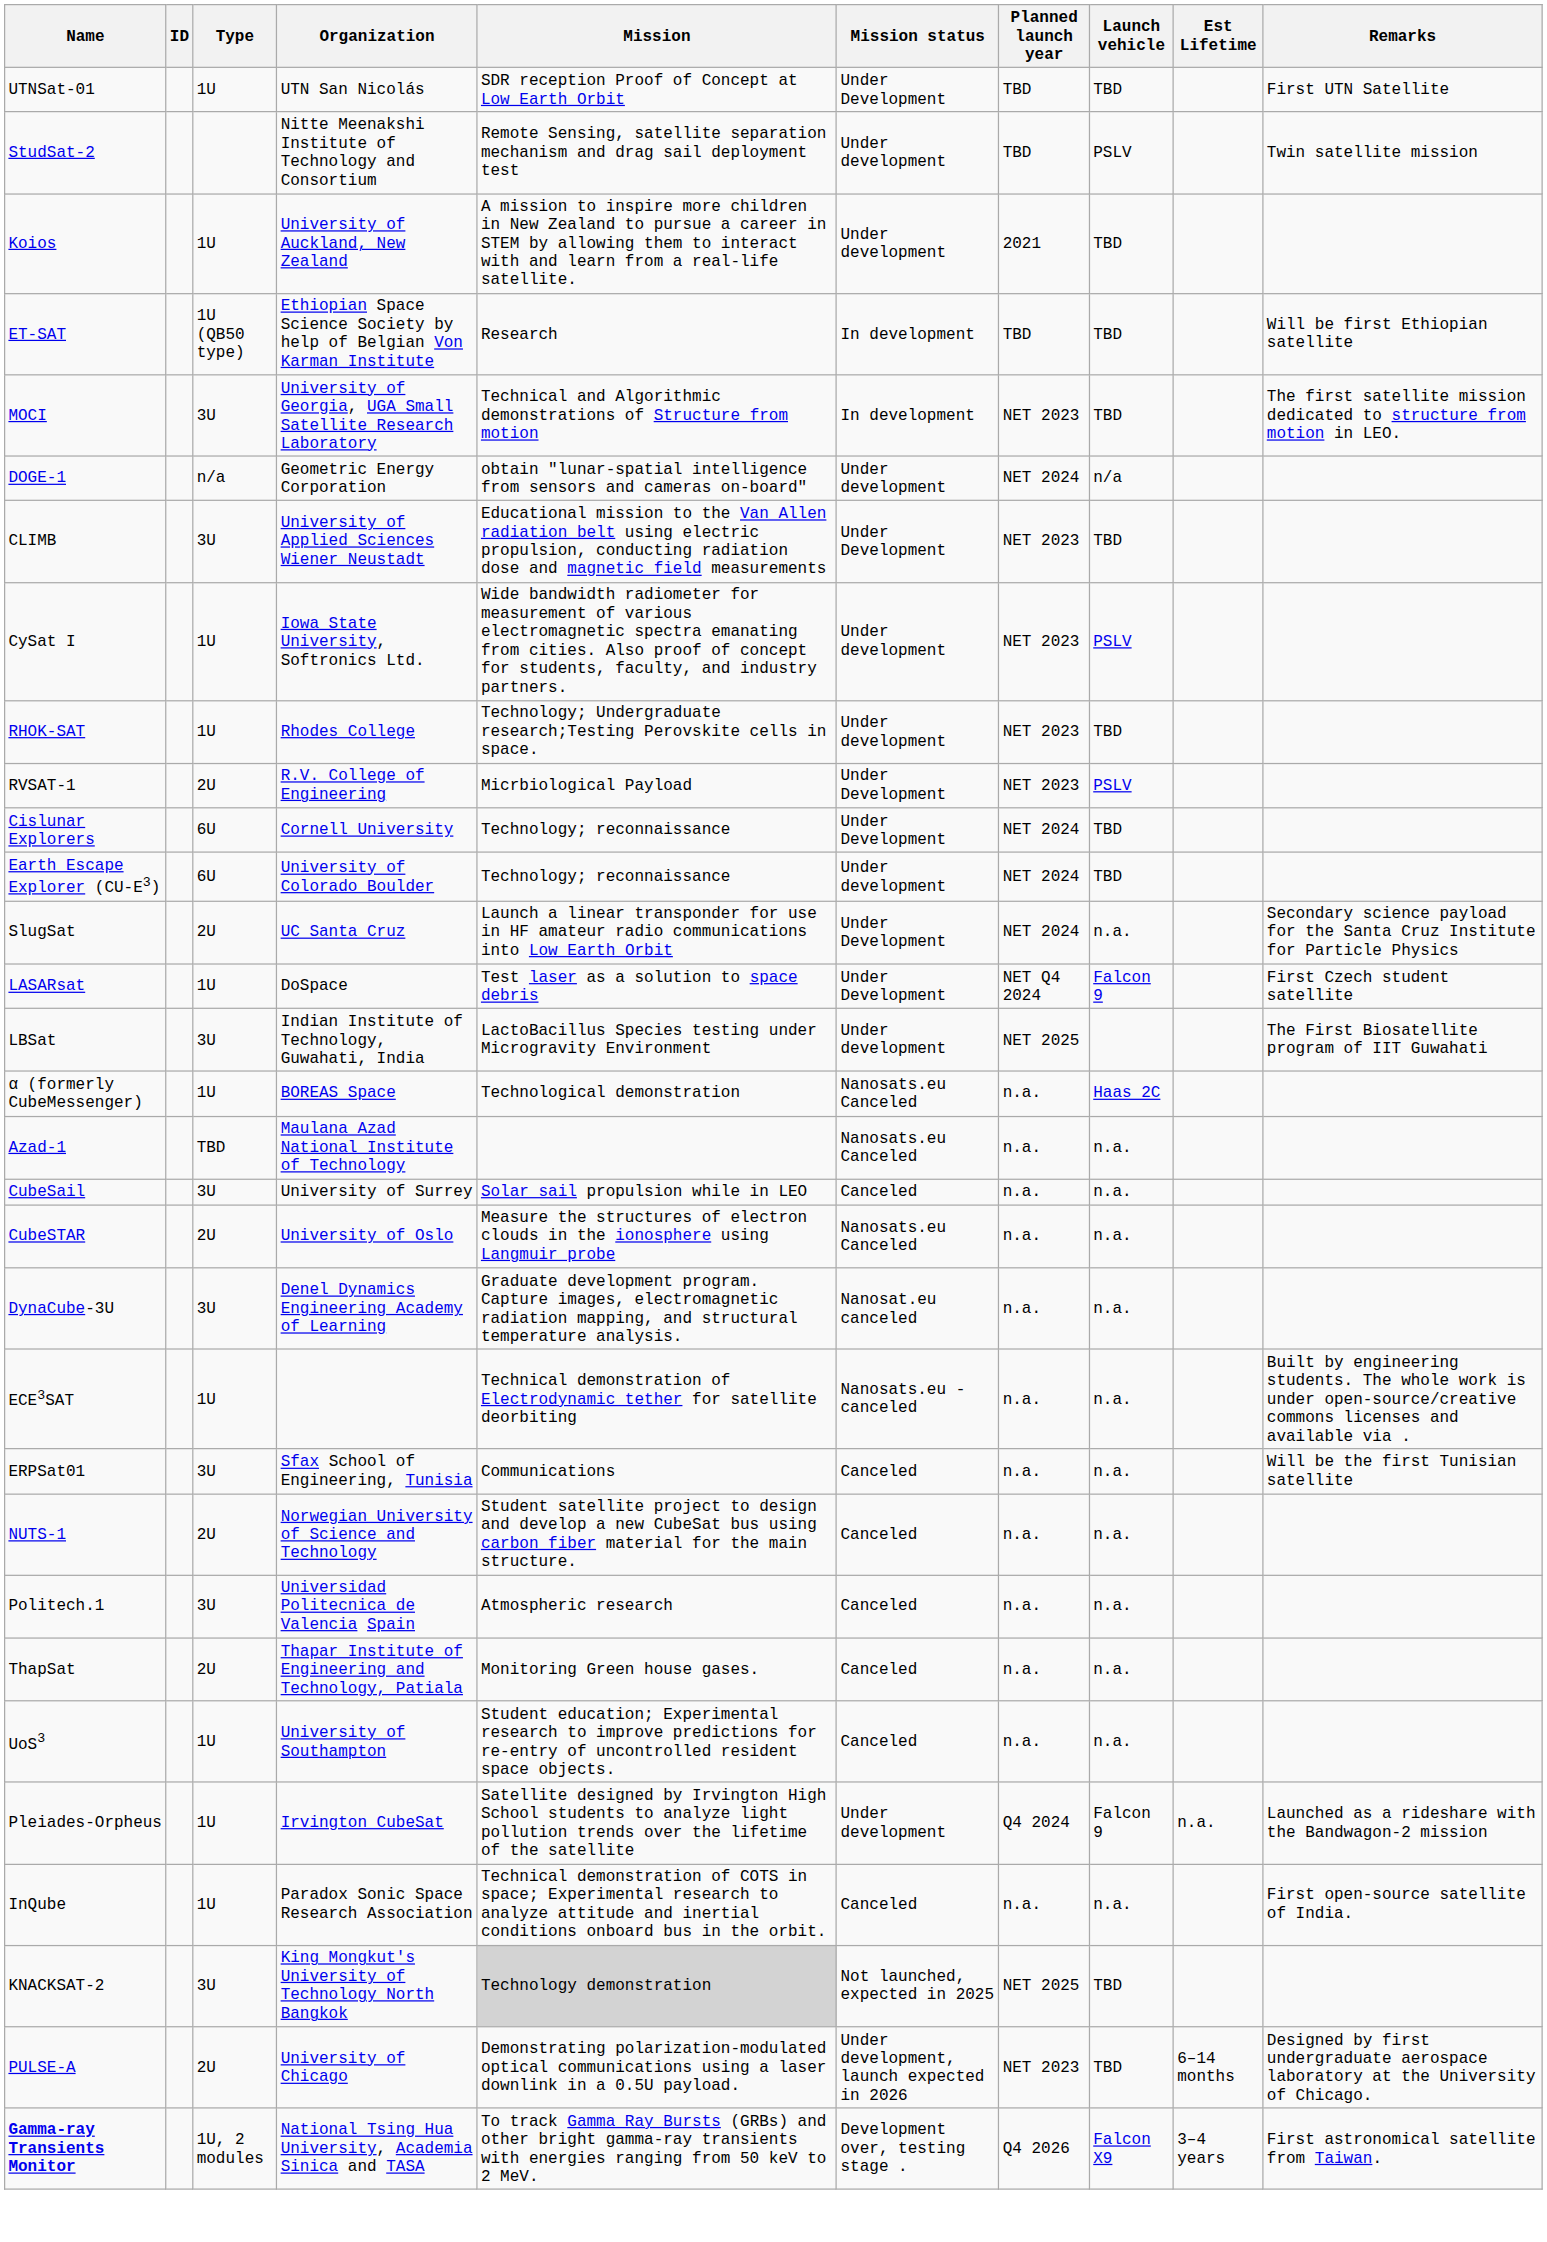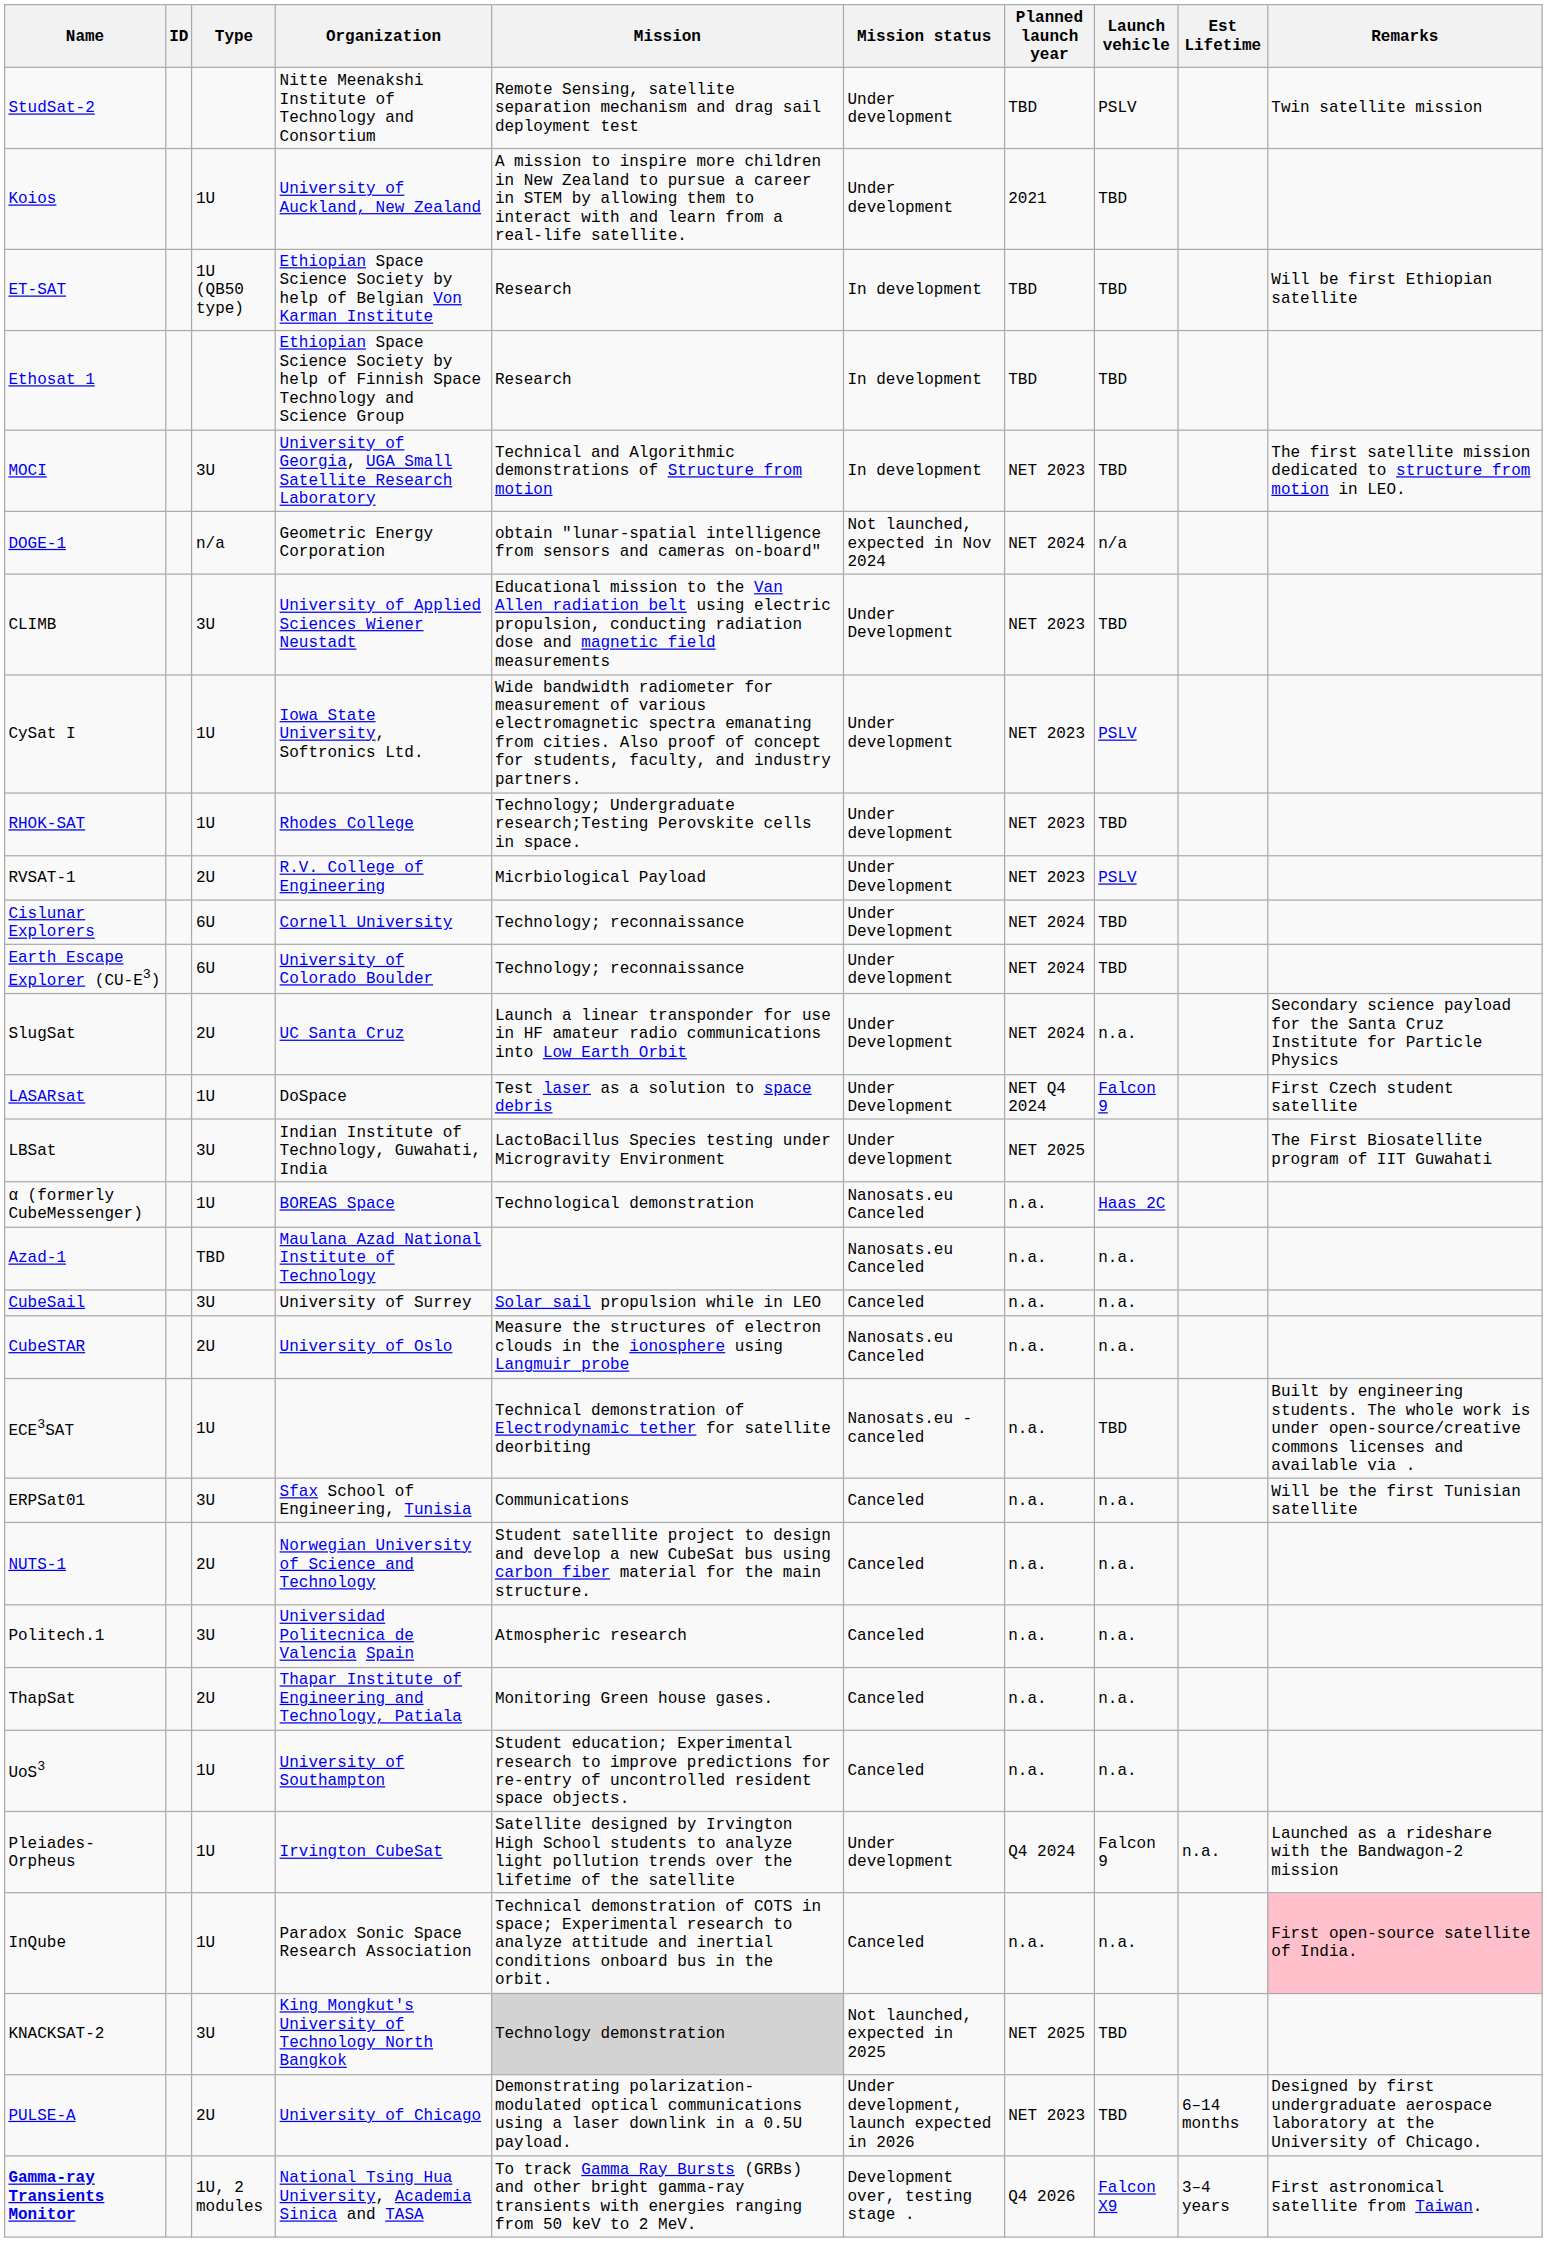 <table class="wikitable sortable sticky-header">
 <tr>
 <th>Name</th>
 <th>ID</th>
 <th>Type</th>
 <th>Organization</th>
 <th>Mission</th>
 <th>Mission status</th>
 <th>Planned launch year</th>
 <th>Launch vehicle</th>
 <th>Est Lifetime</th>
 <th>Remarks</th>
-</tr>
-<tr>
-<td> UTNSat-01</td>
-<td></td>
-<td> 1U</td>
-<td> UTN San Nicolás</td>
-<td> SDR reception Proof of Concept at <a href='#'>Low Earth Orbit</a></td>
-<td> Under Development</td>
-<td> TBD</td>
-<td> TBD</td>
-<td></td>
-<td> First UTN Satellite</td>
 </tr>
 <tr>
 <td> <a href='#'>StudSat-2</a></td>
 <td></td>
 <td> </td>
 <td> Nitte Meenakshi Institute of Technology and Consortium</td>
 <td> Remote Sensing, satellite separation mechanism and drag sail deployment test</td>
 <td> Under development</td>
 <td> TBD</td>
 <td> PSLV</td>
 <td></td>
 <td> Twin satellite mission</td>
 </tr>
 <tr>
 <td> <a href='#'>Koios</a></td>
 <td></td>
 <td> 1U</td>
 <td><a href='#'>University of Auckland, New Zealand</a></td>
 <td> A mission to inspire more children in New Zealand to pursue a career in STEM by allowing them to interact with and learn from a real-life satellite.</td>
 <td> Under development</td>
 <td> 2021</td>
 <td> TBD</td>
 <td></td>
 <td> </td>
 </tr>
 <tr>
 <td><a href='#'>ET-SAT</a></td>
 <td></td>
 <td> 1U (QB50 type)</td>
 <td> <a href='#'>Ethiopian</a> Space Science Society by help of Belgian <a href='#'>Von Karman Institute</a></td>
 <td> Research</td>
 <td> In development</td>
 <td> TBD</td>
 <td> TBD</td>
 <td></td>
 <td> Will be first Ethiopian satellite </td>
 </tr>
 <tr>
+<td><a href='#'>Ethosat 1</a></td>
+<td></td>
+<td></td>
+<td> <a href='#'>Ethiopian</a> Space Science Society by help of Finnish Space Technology and Science Group</td>
+<td> Research</td>
+<td> In development</td>
+<td> TBD</td>
+<td> TBD</td>
+<td></td>
+<td> </td>
+</tr>
+<tr>
 <td> <a href='#'>MOCI</a></td>
 <td></td>
 <td> 3U</td>
 <td> <a href='#'>University of Georgia</a>, <a href='#'>UGA Small Satellite Research Laboratory</a></td>
 <td> Technical and Algorithmic demonstrations of <a href='#'>Structure from motion</a></td>
 <td> In development</td>
 <td> NET 2023</td>
 <td> TBD</td>
 <td></td>
 <td> The first satellite mission dedicated to <a href='#'>structure from motion</a> in LEO.</td>
 </tr>
 <tr>
 <td> <a href='#'>DOGE-1</a></td>
 <td></td>
 <td> n/a</td>
 <td> Geometric Energy Corporation</td>
 <td> obtain "lunar-spatial intelligence from sensors and cameras on-board"</td>
-<td> Under development</td>
+<td> Not launched, expected in Nov 2024</td>
 <td> NET 2024</td>
 <td> n/a</td>
 <td></td>
 <td> </td>
 </tr>
 <tr>
 <td> CLIMB</td>
 <td></td>
 <td> 3U</td>
 <td> <a href='#'>University of Applied Sciences Wiener Neustadt</a></td>
 <td> Educational mission to the <a href='#'>Van Allen radiation belt</a> using electric propulsion, conducting radiation dose and <a href='#'>magnetic field</a> measurements</td>
 <td> Under Development</td>
 <td> NET 2023</td>
 <td> TBD</td>
 <td></td>
 <td> </td>
 </tr>
 <tr>
 <td> CySat I</td>
 <td></td>
 <td> 1U</td>
 <td> <a href='#'>Iowa State University</a>, Softronics Ltd.</td>
 <td> Wide bandwidth radiometer for measurement of various electromagnetic spectra emanating from cities. Also proof of concept for students, faculty, and industry partners.</td>
 <td> Under development</td>
 <td> NET 2023</td>
 <td> <a href='#'>PSLV</a></td>
 <td></td>
 <td> </td>
 </tr>
 <tr>
 <td><a href='#'>RHOK-SAT</a></td>
 <td></td>
 <td> 1U</td>
 <td> <a href='#'>Rhodes College</a></td>
 <td> Technology; Undergraduate research;Testing Perovskite cells in space.</td>
 <td> Under development</td>
 <td> NET 2023</td>
 <td> TBD</td>
 <td></td>
 <td></td>
 </tr>
 <tr>
 <td> RVSAT-1</td>
 <td></td>
 <td> 2U</td>
 <td> <a href='#'>R.V. College of Engineering</a></td>
 <td> Micrbiological Payload</td>
 <td> Under Development</td>
 <td> NET 2023</td>
 <td> <a href='#'>PSLV</a></td>
 <td></td>
 <td></td>
 </tr>
 <tr>
 <td> <a href='#'>Cislunar Explorers</a></td>
 <td></td>
 <td> 6U</td>
 <td> <a href='#'>Cornell University</a></td>
 <td> Technology; reconnaissance</td>
 <td> Under Development</td>
 <td> NET 2024</td>
 <td> TBD</td>
 <td></td>
 <td></td>
 </tr>
 <tr>
 <td> <a href='#'>Earth Escape Explorer</a> (CU-E<sup>3</sup>)</td>
 <td></td>
 <td> 6U</td>
 <td> <a href='#'>University of Colorado Boulder</a></td>
 <td> Technology; reconnaissance</td>
 <td> Under development</td>
 <td> NET 2024</td>
 <td> TBD</td>
 <td></td>
 <td></td>
 </tr>
 <tr>
 <td> SlugSat</td>
 <td></td>
 <td> 2U</td>
 <td> <a href='#'>UC Santa Cruz</a></td>
 <td> Launch a linear transponder for use in HF amateur radio communications into <a href='#'>Low Earth Orbit</a></td>
 <td> Under Development</td>
 <td> NET 2024</td>
 <td> n.a.</td>
 <td></td>
 <td> Secondary science payload for the Santa Cruz Institute for Particle Physics</td>
 </tr>
 <tr>
 <td> <a href='#'>LASARsat</a></td>
 <td></td>
 <td>1U</td>
 <td>DoSpace</td>
 <td>Test <a href='#'>laser</a> as a solution to <a href='#'>space debris</a></td>
 <td>Under Development</td>
 <td>NET Q4 2024</td>
 <td><a href='#'>Falcon 9</a></td>
 <td></td>
 <td> First Czech student satellite</td>
 </tr>
 <tr>
 <td> LBSat</td>
 <td></td>
 <td> 3U</td>
 <td> Indian Institute of Technology, Guwahati, India</td>
 <td> LactoBacillus Species testing under Microgravity Environment</td>
 <td> Under development</td>
 <td> NET 2025</td>
 <td></td>
 <td></td>
 <td> The First Biosatellite program of IIT Guwahati</td>
 </tr>
 <tr>
 <td> α (formerly CubeMessenger)</td>
 <td></td>
 <td> 1U</td>
 <td><a href='#'>BOREAS Space</a></td>
 <td> Technological demonstration</td>
 <td> Nanosats.eu Canceled</td>
 <td> n.a.</td>
 <td> <a href='#'>Haas 2C</a></td>
 <td></td>
 <td> </td>
 </tr>
 <tr>
 <td><a href='#'>Azad-1</a></td>
 <td></td>
 <td> TBD</td>
 <td> <a href='#'>Maulana Azad National Institute of Technology</a></td>
 <td></td>
 <td> Nanosats.eu Canceled</td>
 <td> n.a.</td>
 <td> n.a.</td>
 <td></td>
 <td> </td>
 </tr>
 <tr>
 <td> <a href='#'>CubeSail</a></td>
 <td></td>
 <td> 3U</td>
 <td> University of Surrey</td>
 <td> <a href='#'>Solar sail</a> propulsion while in LEO</td>
 <td> Canceled</td>
 <td> n.a.</td>
 <td> n.a.</td>
 <td></td>
 <td></td>
 </tr>
 <tr>
 <td><a href='#'>CubeSTAR</a></td>
 <td></td>
 <td> 2U</td>
 <td> <a href='#'>University of Oslo</a></td>
 <td> Measure the structures of electron clouds in the <a href='#'>ionosphere</a> using <a href='#'>Langmuir probe</a></td>
 <td> Nanosats.eu Canceled</td>
 <td> n.a.</td>
 <td> n.a.</td>
 <td></td>
 <td> </td>
 </tr>
 <tr>
-<td><a href='#'>DynaCube</a>-3U</td>
-<td></td>
-<td> 3U</td>
-<td><a href='#'>Denel Dynamics Engineering Academy of Learning</a></td>
-<td> Graduate development program. Capture images, electromagnetic radiation mapping, and structural temperature analysis.</td>
-<td> Nanosat.eu canceled</td>
-<td> n.a.</td>
-<td> n.a.</td>
-<td></td>
-<td> </td>
-</tr>
-<tr>
 <td> ECE<sup>3</sup>SAT</td>
 <td></td>
 <td> 1U</td>
 <td> </td>
 <td> Technical demonstration of <a href='#'>Electrodynamic tether</a> for satellite deorbiting</td>
 <td> Nanosats.eu - canceled</td>
 <td> n.a.</td>
-<td> n.a.</td>
+<td> TBD</td>
 <td></td>
 <td> Built by engineering students. The whole work is under open-source/creative commons licenses and available via .</td>
 </tr>
 <tr>
 <td> ERPSat01</td>
 <td></td>
 <td> 3U</td>
 <td> <a href='#'>Sfax</a> School of Engineering, <a href='#'>Tunisia</a></td>
 <td> Communications</td>
 <td> Canceled</td>
 <td> n.a.</td>
 <td> n.a.</td>
 <td></td>
 <td> Will be the first Tunisian satellite</td>
 </tr>
 <tr>
 <td> <a href='#'>NUTS-1</a></td>
 <td></td>
 <td> 2U</td>
 <td> <a href='#'>Norwegian University of Science and Technology</a></td>
 <td> Student satellite project to design and develop a new CubeSat bus using <a href='#'>carbon fiber</a> material for the main structure.</td>
 <td> Canceled</td>
 <td> n.a.</td>
 <td> n.a.</td>
 <td></td>
 <td></td>
 </tr>
 <tr>
 <td> Politech.1</td>
 <td></td>
 <td> 3U</td>
 <td> <a href='#'>Universidad Politecnica de Valencia</a> <a href='#'>Spain</a></td>
 <td> Atmospheric research</td>
 <td> Canceled</td>
 <td> n.a.</td>
 <td> n.a.</td>
 <td></td>
 <td></td>
 </tr>
 <tr>
 <td> ThapSat</td>
 <td></td>
 <td> 2U</td>
 <td> <a href='#'>Thapar Institute of Engineering and Technology, Patiala</a></td>
 <td> Monitoring Green house gases.</td>
 <td> Canceled</td>
 <td> n.a.</td>
 <td> n.a.</td>
 <td></td>
 <td></td>
 </tr>
 <tr>
 <td> UoS<sup>3</sup></td>
 <td></td>
 <td> 1U</td>
 <td> <a href='#'>University of Southampton</a></td>
 <td> Student education; Experimental research to improve predictions for re-entry of uncontrolled resident space objects.</td>
 <td> Canceled</td>
 <td> n.a.</td>
 <td> n.a.</td>
 <td></td>
 <td></td>
 </tr>
 <tr>
 <td> Pleiades-Orpheus</td>
 <td></td>
 <td> 1U</td>
 <td> <a href='#'>Irvington CubeSat</a></td>
 <td> Satellite designed by Irvington High School students to analyze light pollution trends over the lifetime of the satellite</td>
 <td> Under development</td>
 <td> Q4 2024</td>
 <td> Falcon 9</td>
 <td> n.a.</td>
 <td> Launched as a rideshare with the Bandwagon-2 mission</td>
 </tr>
 <tr>
 <td>InQube</td>
 <td></td>
 <td>1U</td>
 <td>Paradox Sonic Space Research Association</td>
 <td>Technical demonstration of COTS in space; Experimental research to analyze attitude and inertial conditions onboard bus in the orbit.</td>
 <td>Canceled</td>
 <td>n.a.</td>
 <td>n.a.</td>
 <td></td>
-<td>First open-source satellite of India.</td>
+<td style="background: pink;">First open-source satellite of India.</td>
 </tr>
 <tr>
 <td>KNACKSAT-2</td>
 <td></td>
 <td>3U</td>
 <td><a href='#'>King Mongkut's University of Technology North Bangkok</a></td>
 <td style="background: lightgrey;">Technology demonstration</td>
 <td>Not launched, expected in 2025</td>
 <td>NET 2025</td>
 <td>TBD</td>
 <td></td>
 <td></td>
 </tr>
 <tr>
 <td><a href='#'>PULSE-A</a></td>
 <td></td>
 <td>2U</td>
 <td><a href='#'>University of Chicago</a></td>
 <td>Demonstrating polarization-modulated optical communications using a laser downlink in a 0.5U payload.</td>
 <td>Under development, launch expected in 2026</td>
 <td> NET 2023</td>
 <td>TBD</td>
 <td>6–14 months</td>
 <td>Designed by first undergraduate aerospace laboratory at the University of Chicago.</td>
 </tr>
 <tr>
 <td><strong><a href='#'>Gamma-ray Transients Monitor</a></strong></td>
 <td></td>
 <td>1U, 2 modules</td>
 <td><a href='#'>National Tsing Hua University</a>, <a href='#'>Academia Sinica</a> and <a href='#'>TASA</a></td>
 <td>To track <a href='#'>Gamma Ray Bursts</a> (GRBs) and other bright gamma-ray transients with energies ranging from 50 keV to 2 MeV.</td>
 <td>Development over, testing stage .</td>
 <td>Q4 2026</td>
 <td><a href='#'>Falcon X9</a></td>
 <td>3–4 years</td>
 <td>First astronomical satellite from <a href='#'>Taiwan</a>.</td>
 </tr>
 </table>
